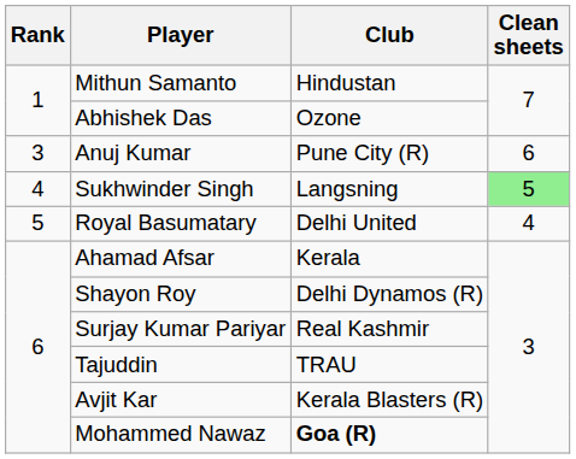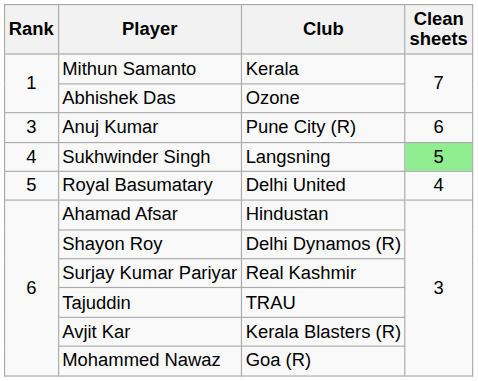 <table class="wikitable" style="text-align:center">
 <tr>
 <th>Rank</th>
 <th>Player</th>
 <th>Club</th>
 <th>Clean<br>sheets</th>
 </tr>
 <tr>
 <td rowspan="2">1</td>
 <td align="left"> Mithun Samanto</td>
-<td align="left">Hindustan</td>
+<td align="left">Kerala</td>
 <td rowspan="2">7</td>
 </tr>
 <tr>
 <td align="left"> Abhishek Das</td>
 <td align="left">Ozone</td>
 </tr>
 <tr>
 <td rowspan="1">3</td>
 <td align="left"> Anuj Kumar</td>
 <td align="left">Pune City (R)</td>
 <td rowspan="1">6</td>
 </tr>
 <tr>
 <td rowspan="1">4</td>
 <td align="left"> Sukhwinder Singh</td>
 <td align="left">Langsning</td>
 <td rowspan="1" style="background: lightgreen;">5</td>
 </tr>
 <tr>
 <td rowspan="1">5</td>
 <td align="left"> Royal Basumatary</td>
 <td align="left">Delhi United</td>
 <td rowspan="1">4</td>
 </tr>
 <tr>
 <td rowspan="6">6</td>
 <td align="left"> Ahamad Afsar</td>
-<td align="left">Kerala</td>
+<td align="left">Hindustan</td>
 <td rowspan="6">3</td>
 </tr>
 <tr>
 <td align="left"> Shayon Roy</td>
 <td align="left">Delhi Dynamos (R)</td>
 </tr>
 <tr>
 <td align="left"> Surjay Kumar Pariyar</td>
 <td align="left">Real Kashmir</td>
 </tr>
 <tr>
 <td align="left"> Tajuddin</td>
 <td align="left">TRAU</td>
 </tr>
 <tr>
 <td align="left"> Avjit Kar</td>
 <td align="left">Kerala Blasters (R)</td>
 </tr>
 <tr>
 <td align="left"> Mohammed Nawaz</td>
-<td align="left"><strong>Goa (R)</strong></td>
+<td align="left">Goa (R)</td>
 </tr>
 </table>
